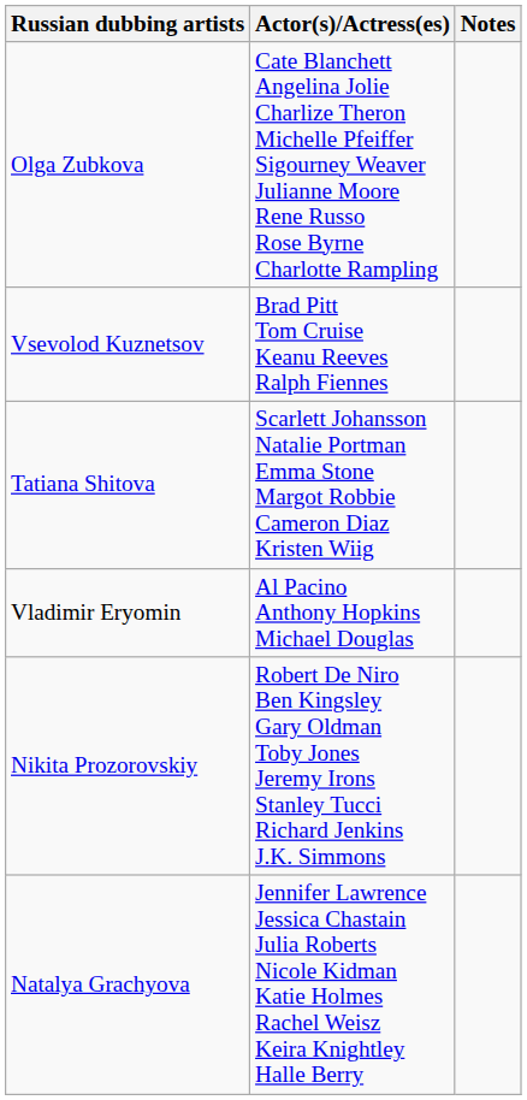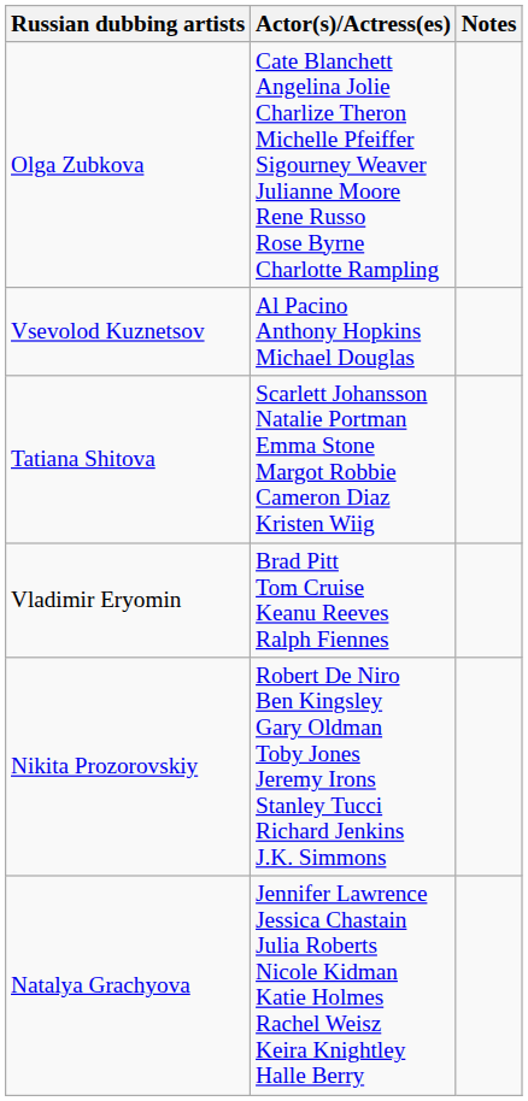 <table class="wikitable collapsible collapsed">
 <tr>
 <th>Russian dubbing artists</th>
 <th>Actor(s)/Actress(es)</th>
 <th>Notes</th>
 </tr>
 <tr>
 <td><a href='#'>Olga Zubkova</a></td>
 <td><a href='#'>Cate Blanchett</a><br><a href='#'>Angelina Jolie</a><br><a href='#'>Charlize Theron</a><br><a href='#'>Michelle Pfeiffer</a><br><a href='#'>Sigourney Weaver</a><br><a href='#'>Julianne Moore</a><br><a href='#'>Rene Russo</a><br><a href='#'>Rose Byrne</a><br><a href='#'>Charlotte Rampling</a></td>
 <td></td>
 </tr>
 <tr>
 <td><a href='#'>Vsevolod Kuznetsov</a></td>
-<td><a href='#'>Brad Pitt</a><br><a href='#'>Tom Cruise</a><br><a href='#'>Keanu Reeves</a><br><a href='#'>Ralph Fiennes</a></td>
+<td><a href='#'>Al Pacino</a><br><a href='#'>Anthony Hopkins</a><br><a href='#'>Michael Douglas</a></td>
 <td></td>
 </tr>
 <tr>
 <td><a href='#'>Tatiana Shitova</a></td>
 <td><a href='#'>Scarlett Johansson</a><br><a href='#'>Natalie Portman</a><br><a href='#'>Emma Stone</a><br><a href='#'>Margot Robbie</a><br><a href='#'>Cameron Diaz</a><br><a href='#'>Kristen Wiig</a></td>
 <td></td>
 </tr>
 <tr>
 <td>Vladimir Eryomin</td>
-<td><a href='#'>Al Pacino</a><br><a href='#'>Anthony Hopkins</a><br><a href='#'>Michael Douglas</a></td>
+<td><a href='#'>Brad Pitt</a><br><a href='#'>Tom Cruise</a><br><a href='#'>Keanu Reeves</a><br><a href='#'>Ralph Fiennes</a></td>
 <td></td>
 </tr>
 <tr>
 <td><a href='#'>Nikita Prozorovskiy</a></td>
 <td><a href='#'>Robert De Niro</a><br><a href='#'>Ben Kingsley</a><br><a href='#'>Gary Oldman</a><br><a href='#'>Toby Jones</a><br><a href='#'>Jeremy Irons</a><br><a href='#'>Stanley Tucci</a><br><a href='#'>Richard Jenkins</a><br><a href='#'>J.K. Simmons</a></td>
 <td></td>
 </tr>
 <tr>
 <td><a href='#'>Natalya Grachyova</a></td>
 <td><a href='#'>Jennifer Lawrence</a><br><a href='#'>Jessica Chastain</a><br><a href='#'>Julia Roberts</a><br><a href='#'>Nicole Kidman</a><br><a href='#'>Katie Holmes</a><br><a href='#'>Rachel Weisz</a><br><a href='#'>Keira Knightley</a><br><a href='#'>Halle Berry</a></td>
 <td></td>
 </tr>
 </table>
